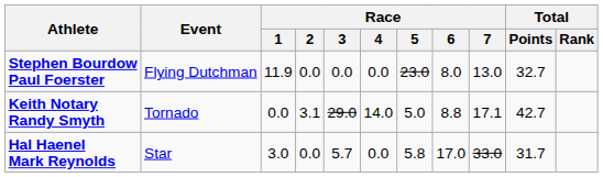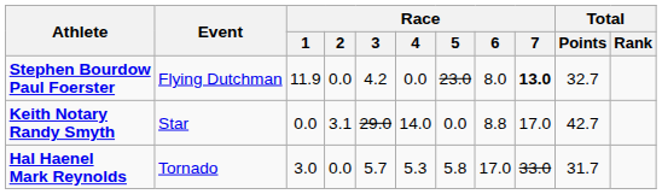 <table class=wikitable style=font-size:90%;text-align:center>
 <tr>
 <th rowspan=2>Athlete</th>
 <th rowspan=2>Event</th>
 <th colspan=7>Race</th>
 <th colspan=2>Total</th>
 </tr>
 <tr style=font-size:95%>
 <th>1</th>
 <th>2</th>
 <th>3</th>
 <th>4</th>
 <th>5</th>
 <th>6</th>
 <th>7</th>
 <th>Points</th>
 <th>Rank</th>
 </tr>
 <tr>
 <td align=left><strong><a href='#'>Stephen Bourdow</a><br><a href='#'>Paul Foerster</a></strong></td>
 <td align=left><a href='#'>Flying Dutchman</a></td>
 <td>11.9</td>
 <td>0.0</td>
-<td>0.0</td>
+<td>4.2</td>
 <td>0.0</td>
 <td><s>23.0</s></td>
 <td>8.0</td>
-<td>13.0</td>
+<td><strong>13.0</strong></td>
 <td>32.7</td>
 <td></td>
 </tr>
 <tr>
 <td align=left><strong><a href='#'>Keith Notary</a><br><a href='#'>Randy Smyth</a></strong></td>
-<td align=left><a href='#'>Tornado</a></td>
+<td align=left><a href='#'>Star</a></td>
 <td>0.0</td>
 <td>3.1</td>
 <td><s>29.0</s></td>
 <td>14.0</td>
-<td>5.0</td>
+<td>0.0</td>
 <td>8.8</td>
-<td>17.1</td>
+<td>17.0</td>
 <td>42.7</td>
 <td></td>
 </tr>
 <tr>
 <td align=left><strong><a href='#'>Hal Haenel</a><br><a href='#'>Mark Reynolds</a></strong></td>
-<td align=left><a href='#'>Star</a></td>
+<td align=left><a href='#'>Tornado</a></td>
 <td>3.0</td>
 <td>0.0</td>
 <td>5.7</td>
-<td>0.0</td>
+<td>5.3</td>
 <td>5.8</td>
 <td>17.0</td>
 <td><s>33.0</s></td>
 <td>31.7</td>
 <td></td>
 </tr>
 </table>
